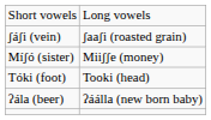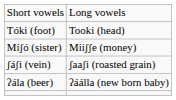 <table class="wikitable">
 <tr>
 <td>Short vowels</td>
 <td>Long vowels</td>
 </tr>
 <tr>
-<td>ʃáʃi  (vein)</td>
-<td>ʃaaʃi  (roasted grain)</td>
+<td>Tóki (foot)</td>
+<td>Tooki (head)</td>
 </tr>
 <tr>
 <td>Míʃó  (sister)</td>
 <td>Miiʃʃe  (money)</td>
 </tr>
 <tr>
-<td>Tóki (foot)</td>
-<td>Tooki (head)</td>
+<td>ʃáʃi  (vein)</td>
+<td>ʃaaʃi  (roasted grain)</td>
 </tr>
 <tr>
 <td>ʔála (beer)</td>
 <td>ʔáálla (new  born baby)</td>
 </tr>
 <tr>
 <td></td>
 <td></td>
 </tr>
 </table>
